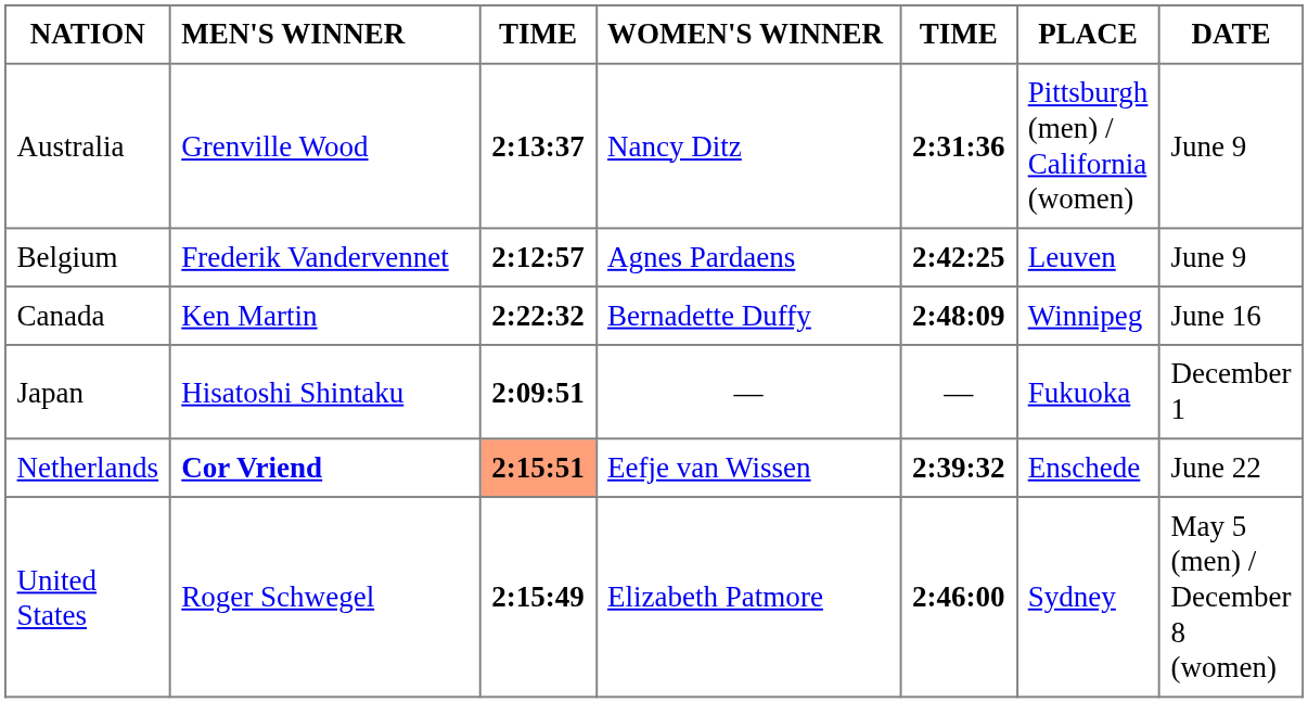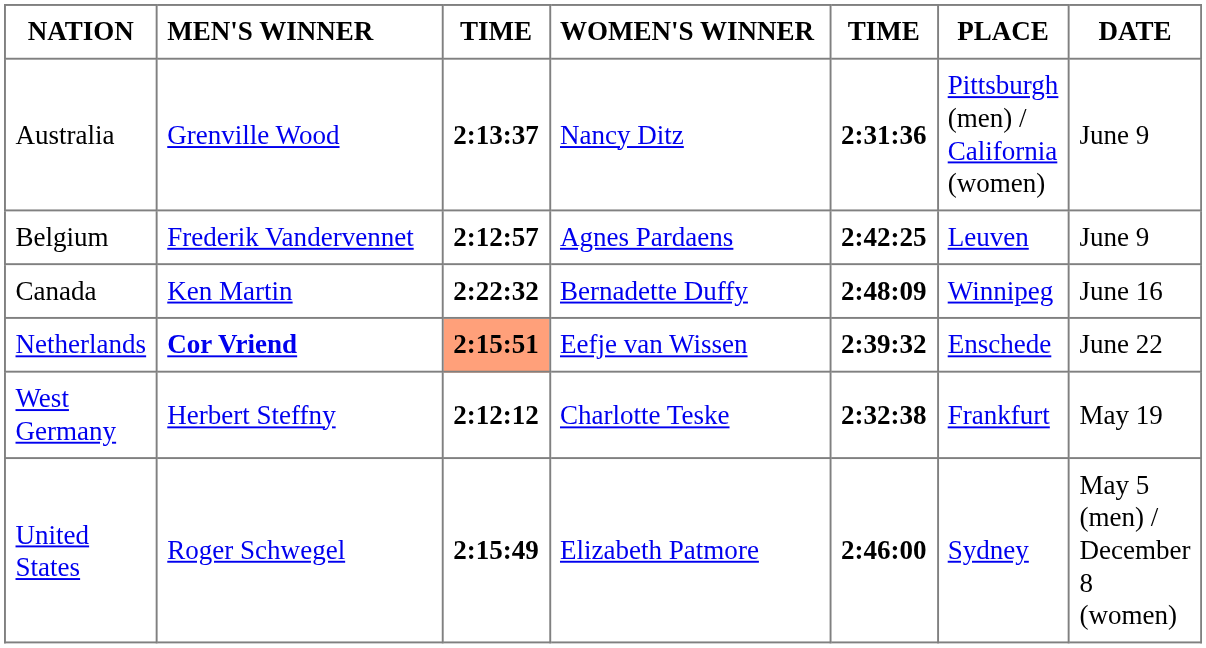 <table border="1" cellspacing="2" cellpadding="5" style="border-collapse: collapse; font-size: 88%;">
 <tr>
 <th>NATION</th>
 <th align="left" style="width: 12em">MEN'S WINNER</th>
 <th>TIME</th>
 <th align="left" style="width: 12em">WOMEN'S WINNER</th>
 <th>TIME</th>
 <th>PLACE</th>
 <th>DATE</th>
 </tr>
 <tr>
 <td> Australia</td>
 <td><a href='#'>Grenville Wood</a></td>
 <td align="center"><strong>2:13:37</strong></td>
 <td><a href='#'>Nancy Ditz</a></td>
 <td align="center"><strong>2:31:36</strong></td>
 <td><a href='#'>Pittsburgh</a> (men) / <a href='#'>California</a> (women)</td>
 <td>June 9</td>
 </tr>
 <tr>
 <td> Belgium</td>
 <td><a href='#'>Frederik Vandervennet</a></td>
 <td align="center"><strong>2:12:57</strong></td>
 <td><a href='#'>Agnes Pardaens</a></td>
 <td align="center"><strong>2:42:25</strong></td>
 <td><a href='#'>Leuven</a></td>
 <td>June 9</td>
 </tr>
 <tr>
 <td> Canada</td>
 <td><a href='#'>Ken Martin</a></td>
 <td align="center"><strong>2:22:32</strong></td>
 <td><a href='#'>Bernadette Duffy</a></td>
 <td align="center"><strong>2:48:09</strong></td>
 <td><a href='#'>Winnipeg</a></td>
 <td>June 16</td>
 </tr>
 <tr>
-<td> Japan</td>
-<td><a href='#'>Hisatoshi Shintaku</a></td>
-<td align="center"><strong>2:09:51</strong></td>
-<td align="center">—</td>
-<td align="center">—</td>
-<td><a href='#'>Fukuoka</a></td>
-<td>December 1</td>
-</tr>
-<tr>
 <td> <a href='#'>Netherlands</a></td>
 <td><strong><a href='#'>Cor Vriend</a></strong></td>
 <td align="center" style="background: lightsalmon;"><strong>2:15:51</strong></td>
 <td><a href='#'>Eefje van Wissen</a></td>
 <td align="center"><strong>2:39:32</strong></td>
 <td><a href='#'>Enschede</a></td>
 <td>June 22</td>
+</tr>
+<tr>
+<td> <a href='#'>West Germany</a></td>
+<td><a href='#'>Herbert Steffny</a></td>
+<td align="center"><strong>2:12:12</strong></td>
+<td><a href='#'>Charlotte Teske</a></td>
+<td align="center"><strong>2:32:38</strong></td>
+<td><a href='#'>Frankfurt</a></td>
+<td>May 19</td>
 </tr>
 <tr>
 <td> <a href='#'>United States</a></td>
 <td><a href='#'>Roger Schwegel</a></td>
 <td align="center"><strong>2:15:49</strong></td>
 <td><a href='#'>Elizabeth Patmore</a></td>
 <td align="center"><strong>2:46:00</strong></td>
 <td><a href='#'>Sydney</a></td>
 <td>May 5 (men) / December 8 (women)</td>
 </tr>
 </table>
